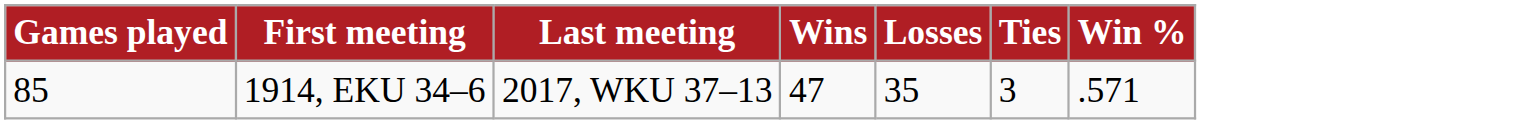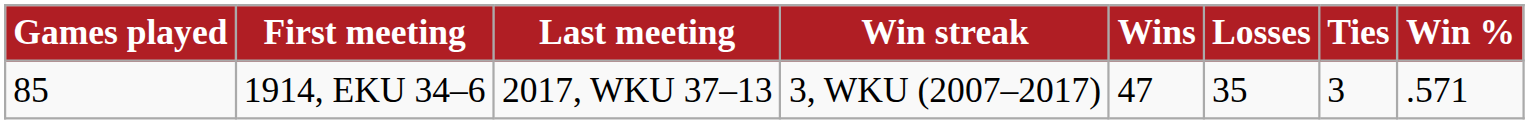 <table class="wikitable">
 <tr>
 <th style="background:#B01E24; color:white;">Games played</th>
 <th style="background:#B01E24; color:white;">First meeting</th>
 <th style="background:#B01E24; color:white;">Last meeting</th>
+<th style="background:#B01E24; color:white;">Win streak</th>
 <th style="background:#B01E24; color:white;">Wins</th>
 <th style="background:#B01E24; color:white;">Losses</th>
 <th style="background:#B01E24; color:white;">Ties</th>
 <th style="background:#B01E24; color:white;">Win %</th>
 </tr>
 <tr>
 <td>85</td>
 <td>1914, EKU 34–6</td>
 <td>2017, WKU 37–13</td>
+<td>3, WKU (2007–2017)</td>
 <td>47</td>
 <td>35</td>
 <td>3</td>
 <td>.571</td>
 </tr>
 </table>
